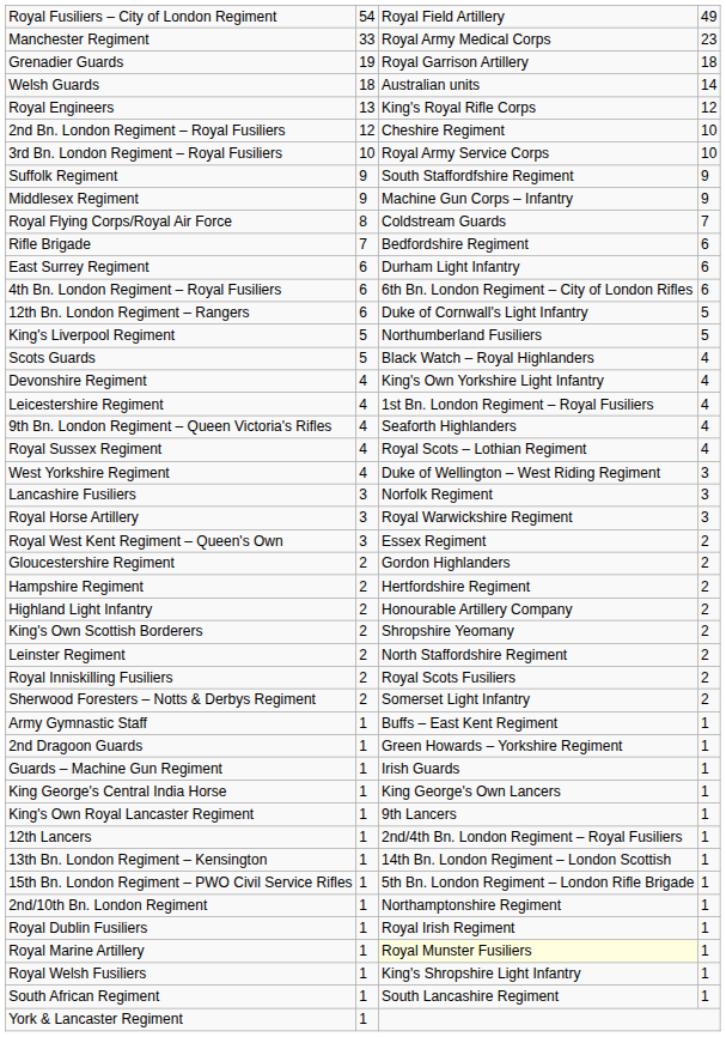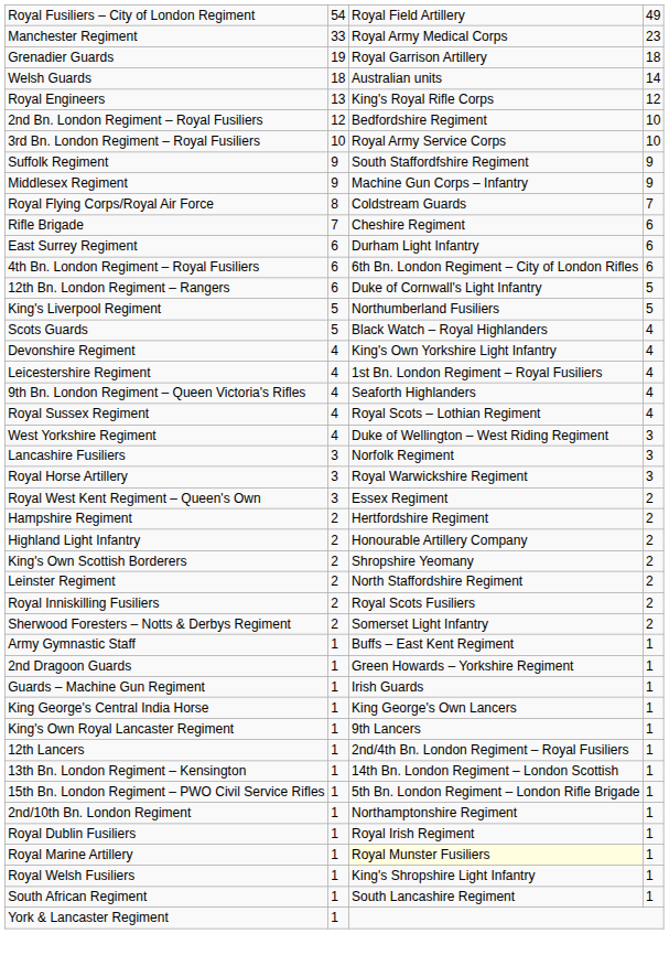 <table class="wikitable">
 <tr>
 <td>Royal Fusiliers – City of London Regiment</td>
 <td>54</td>
 <td>Royal Field Artillery</td>
 <td>49</td>
 </tr>
 <tr>
 <td>Manchester Regiment</td>
 <td>33</td>
 <td>Royal Army Medical Corps</td>
 <td>23</td>
 </tr>
 <tr>
 <td>Grenadier Guards</td>
 <td>19</td>
 <td>Royal Garrison Artillery</td>
 <td>18</td>
 </tr>
 <tr>
 <td>Welsh Guards</td>
 <td>18</td>
 <td>Australian units</td>
 <td>14</td>
 </tr>
 <tr>
 <td>Royal Engineers</td>
 <td>13</td>
 <td>King's Royal Rifle Corps</td>
 <td>12</td>
 </tr>
 <tr>
 <td>2nd Bn. London Regiment – Royal Fusiliers</td>
 <td>12</td>
-<td>Cheshire Regiment</td>
+<td>Bedfordshire Regiment</td>
 <td>10</td>
 </tr>
 <tr>
 <td>3rd Bn. London Regiment – Royal Fusiliers</td>
 <td>10</td>
 <td>Royal Army Service Corps</td>
 <td>10</td>
 </tr>
 <tr>
 <td>Suffolk Regiment</td>
 <td>9</td>
 <td>South Staffordfshire Regiment</td>
 <td>9</td>
 </tr>
 <tr>
 <td>Middlesex Regiment</td>
 <td>9</td>
 <td>Machine Gun Corps – Infantry</td>
 <td>9</td>
 </tr>
 <tr>
 <td>Royal Flying Corps/Royal Air Force</td>
 <td>8</td>
 <td>Coldstream Guards</td>
 <td>7</td>
 </tr>
 <tr>
 <td>Rifle Brigade</td>
 <td>7</td>
-<td>Bedfordshire Regiment</td>
+<td>Cheshire Regiment</td>
 <td>6</td>
 </tr>
 <tr>
 <td>East Surrey Regiment</td>
 <td>6</td>
 <td>Durham Light Infantry</td>
 <td>6</td>
 </tr>
 <tr>
 <td>4th Bn. London Regiment – Royal Fusiliers</td>
 <td>6</td>
 <td>6th Bn. London Regiment – City of London Rifles</td>
 <td>6</td>
 </tr>
 <tr>
 <td>12th Bn. London Regiment – Rangers</td>
 <td>6</td>
 <td>Duke of Cornwall's Light Infantry</td>
 <td>5</td>
 </tr>
 <tr>
 <td>King's Liverpool Regiment</td>
 <td>5</td>
 <td>Northumberland Fusiliers</td>
 <td>5</td>
 </tr>
 <tr>
 <td>Scots Guards</td>
 <td>5</td>
 <td>Black Watch – Royal Highlanders</td>
 <td>4</td>
 </tr>
 <tr>
 <td>Devonshire Regiment</td>
 <td>4</td>
 <td>King's Own Yorkshire Light Infantry</td>
 <td>4</td>
 </tr>
 <tr>
 <td>Leicestershire Regiment</td>
 <td>4</td>
 <td>1st Bn. London Regiment – Royal Fusiliers</td>
 <td>4</td>
 </tr>
 <tr>
 <td>9th Bn. London Regiment – Queen Victoria's Rifles</td>
 <td>4</td>
 <td>Seaforth Highlanders</td>
 <td>4</td>
 </tr>
 <tr>
 <td>Royal Sussex Regiment</td>
 <td>4</td>
 <td>Royal Scots – Lothian Regiment</td>
 <td>4</td>
 </tr>
 <tr>
 <td>West Yorkshire Regiment</td>
 <td>4</td>
 <td>Duke of Wellington – West Riding Regiment</td>
 <td>3</td>
 </tr>
 <tr>
 <td>Lancashire Fusiliers</td>
 <td>3</td>
 <td>Norfolk Regiment</td>
 <td>3</td>
 </tr>
 <tr>
 <td>Royal Horse Artillery</td>
 <td>3</td>
 <td>Royal Warwickshire Regiment</td>
 <td>3</td>
 </tr>
 <tr>
 <td>Royal West Kent Regiment – Queen's Own</td>
 <td>3</td>
 <td>Essex Regiment</td>
-<td>2</td>
-</tr>
-<tr>
-<td>Gloucestershire Regiment</td>
-<td>2</td>
-<td>Gordon Highlanders</td>
 <td>2</td>
 </tr>
 <tr>
 <td>Hampshire Regiment</td>
 <td>2</td>
 <td>Hertfordshire Regiment</td>
 <td>2</td>
 </tr>
 <tr>
 <td>Highland Light Infantry</td>
 <td>2</td>
 <td>Honourable Artillery Company</td>
 <td>2</td>
 </tr>
 <tr>
 <td>King's Own Scottish Borderers</td>
 <td>2</td>
 <td>Shropshire Yeomany</td>
 <td>2</td>
 </tr>
 <tr>
 <td>Leinster Regiment</td>
 <td>2</td>
 <td>North Staffordshire Regiment</td>
 <td>2</td>
 </tr>
 <tr>
 <td>Royal Inniskilling Fusiliers</td>
 <td>2</td>
 <td>Royal Scots Fusiliers</td>
 <td>2</td>
 </tr>
 <tr>
 <td>Sherwood Foresters – Notts & Derbys Regiment</td>
 <td>2</td>
 <td>Somerset Light Infantry</td>
 <td>2</td>
 </tr>
 <tr>
 <td>Army Gymnastic Staff</td>
 <td>1</td>
 <td>Buffs – East Kent Regiment</td>
 <td>1</td>
 </tr>
 <tr>
 <td>2nd Dragoon Guards</td>
 <td>1</td>
 <td>Green Howards – Yorkshire Regiment</td>
 <td>1</td>
 </tr>
 <tr>
 <td>Guards – Machine Gun Regiment</td>
 <td>1</td>
 <td>Irish Guards</td>
 <td>1</td>
 </tr>
 <tr>
 <td>King George's Central India Horse</td>
 <td>1</td>
 <td>King George's Own Lancers</td>
 <td>1</td>
 </tr>
 <tr>
 <td>King's Own Royal Lancaster Regiment</td>
 <td>1</td>
 <td>9th Lancers</td>
 <td>1</td>
 </tr>
 <tr>
 <td>12th Lancers</td>
 <td>1</td>
 <td>2nd/4th Bn. London Regiment – Royal Fusiliers</td>
 <td>1</td>
 </tr>
 <tr>
 <td>13th Bn. London Regiment – Kensington</td>
 <td>1</td>
 <td>14th Bn. London Regiment – London Scottish</td>
 <td>1</td>
 </tr>
 <tr>
 <td>15th Bn. London Regiment – PWO Civil Service Rifles</td>
 <td>1</td>
 <td>5th Bn. London Regiment – London Rifle Brigade</td>
 <td>1</td>
 </tr>
 <tr>
 <td>2nd/10th Bn. London Regiment</td>
 <td>1</td>
 <td>Northamptonshire Regiment</td>
 <td>1</td>
 </tr>
 <tr>
 <td>Royal Dublin Fusiliers</td>
 <td>1</td>
 <td>Royal Irish Regiment</td>
 <td>1</td>
 </tr>
 <tr>
 <td>Royal Marine Artillery</td>
 <td>1</td>
 <td style="background: lightyellow;">Royal Munster Fusiliers</td>
 <td>1</td>
 </tr>
 <tr>
 <td>Royal Welsh Fusiliers</td>
 <td>1</td>
 <td>King's Shropshire Light Infantry</td>
 <td>1</td>
 </tr>
 <tr>
 <td>South African Regiment</td>
 <td>1</td>
 <td>South Lancashire Regiment</td>
 <td>1</td>
 </tr>
 <tr>
 <td>York & Lancaster Regiment</td>
 <td>1</td>
 </tr>
 </table>
